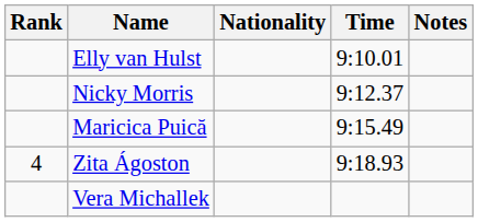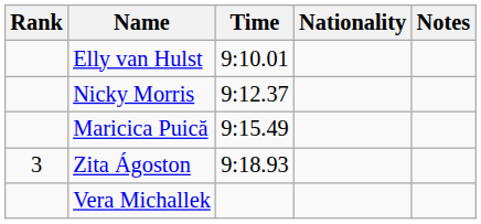 <table class="wikitable sortable" style="text-align:center">
 <tr>
 <th>Rank</th>
 <th>Name</th>
+<th>Time</th>
 <th>Nationality</th>
-<th>Time</th>
 <th>Notes</th>
 </tr>
 <tr>
 <td></td>
 <td align="left"><a href='#'>Elly van Hulst</a></td>
+<td>9:10.01</td>
 <td align=left></td>
-<td>9:10.01</td>
 <td></td>
 </tr>
 <tr>
 <td></td>
 <td align="left"><a href='#'>Nicky Morris</a></td>
+<td>9:12.37</td>
 <td align=left></td>
-<td>9:12.37</td>
 <td></td>
 </tr>
 <tr>
 <td></td>
 <td align="left"><a href='#'>Maricica Puică</a></td>
+<td>9:15.49</td>
 <td align=left></td>
-<td>9:15.49</td>
 <td></td>
 </tr>
 <tr>
-<td>4</td>
+<td>3</td>
 <td align="left"><a href='#'>Zita Ágoston</a></td>
+<td>9:18.93</td>
 <td align=left></td>
-<td>9:18.93</td>
 <td></td>
 </tr>
 <tr>
 <td></td>
 <td align="left"><a href='#'>Vera Michallek</a></td>
+<td></td>
 <td align=left></td>
-<td></td>
 <td></td>
 </tr>
 </table>
